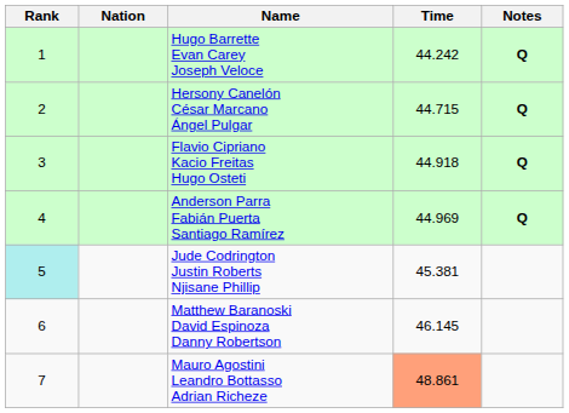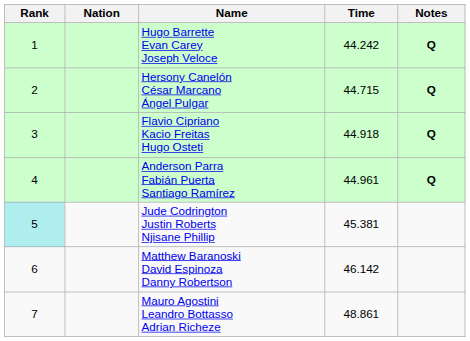 <table class="wikitable sortable" style="text-align:center"  width=50%>
 <tr>
 <th>Rank</th>
 <th>Nation</th>
 <th>Name</th>
 <th>Time</th>
 <th>Notes</th>
 </tr>
 <tr bgcolor=ccffcc>
 <td>1</td>
 <td align=left></td>
 <td align=left><a href='#'>Hugo Barrette</a><br><a href='#'>Evan Carey</a><br><a href='#'>Joseph Veloce</a></td>
 <td>44.242</td>
 <td><strong>Q</strong></td>
 </tr>
 <tr bgcolor=ccffcc>
 <td>2</td>
 <td align=left></td>
 <td align=left><a href='#'>Hersony Canelón</a><br><a href='#'>César Marcano</a><br><a href='#'>Ángel Pulgar</a></td>
 <td>44.715</td>
 <td><strong>Q</strong></td>
 </tr>
 <tr bgcolor=ccffcc>
 <td>3</td>
 <td align=left></td>
 <td align=left><a href='#'>Flavio Cipriano</a><br><a href='#'>Kacio Freitas</a><br><a href='#'>Hugo Osteti</a></td>
 <td>44.918</td>
 <td><strong>Q</strong></td>
 </tr>
 <tr bgcolor=ccffcc>
 <td>4</td>
 <td align=left></td>
 <td align=left><a href='#'>Anderson Parra</a><br><a href='#'>Fabián Puerta</a><br><a href='#'>Santiago Ramírez</a></td>
-<td>44.969</td>
+<td>44.961</td>
 <td><strong>Q</strong></td>
 </tr>
 <tr>
 <td style="background: paleturquoise;">5</td>
 <td align=left></td>
 <td align=left><a href='#'>Jude Codrington</a><br><a href='#'>Justin Roberts</a><br><a href='#'>Njisane Phillip</a></td>
 <td>45.381</td>
 <td></td>
 </tr>
 <tr>
 <td>6</td>
 <td align=left></td>
 <td align=left><a href='#'>Matthew Baranoski</a><br><a href='#'>David Espinoza</a><br><a href='#'>Danny Robertson</a></td>
-<td>46.145</td>
+<td>46.142</td>
 <td></td>
 </tr>
 <tr>
 <td>7</td>
 <td align=left></td>
 <td align=left><a href='#'>Mauro Agostini</a><br><a href='#'>Leandro Bottasso</a><br><a href='#'>Adrian Richeze</a></td>
-<td style="background: lightsalmon;">48.861</td>
+<td>48.861</td>
 <td></td>
 </tr>
 </table>
